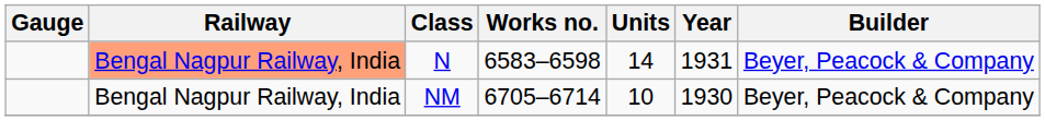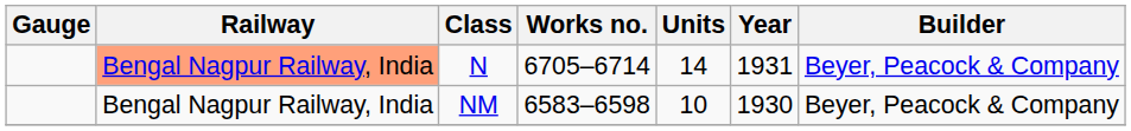 <table class="wikitable collapsible sortable" style="margin:0.5em auto; font-size:100%;text-align:center">
 <tr>
 <th>Gauge</th>
 <th>Railway</th>
 <th>Class</th>
 <th>Works no.</th>
 <th>Units</th>
 <th>Year</th>
 <th>Builder</th>
 </tr>
 <tr>
 <td></td>
 <td style="background: lightsalmon;"><a href='#'>Bengal Nagpur Railway</a>, India</td>
 <td><a href='#'>N</a></td>
-<td>6583–6598</td>
+<td>6705–6714</td>
 <td>14</td>
 <td>1931</td>
 <td><a href='#'>Beyer, Peacock & Company</a></td>
 </tr>
 <tr>
 <td></td>
 <td>Bengal Nagpur Railway, India</td>
 <td><a href='#'>NM</a></td>
-<td>6705–6714</td>
+<td>6583–6598</td>
 <td>10</td>
 <td>1930</td>
 <td>Beyer, Peacock & Company</td>
 </tr>
 <tr>
 </tr>
 </table>
